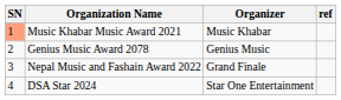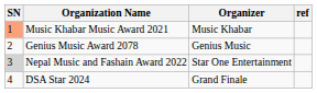 <table class="wikitable sortable">
 <tr>
 <th>SN</th>
 <th>Organization Name</th>
 <th>Organizer</th>
 <th>ref</th>
 </tr>
 <tr>
 <td style="background: lightsalmon;">1</td>
 <td>Music Khabar Music Award 2021</td>
 <td>Music Khabar</td>
 <td></td>
 </tr>
 <tr>
 <td>2</td>
 <td>Genius Music Award 2078</td>
 <td>Genius Music</td>
 <td></td>
 </tr>
 <tr>
-<td>3</td>
+<td style="background: lightgrey;">3</td>
 <td>Nepal Music and Fashain Award 2022</td>
-<td>Grand Finale</td>
+<td>Star One Entertainment</td>
 <td></td>
 </tr>
 <tr>
 <td>4</td>
 <td>DSA Star 2024</td>
-<td>Star One Entertainment</td>
+<td>Grand Finale</td>
 <td></td>
 </tr>
 </table>
